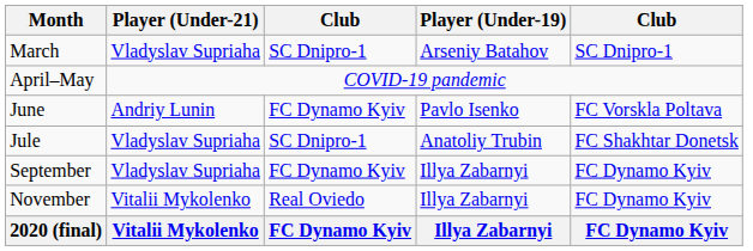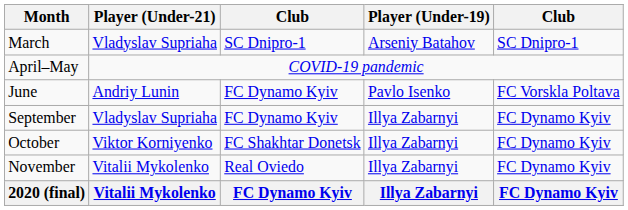 <table class="wikitable">
 <tr>
 <th>Month</th>
 <th>Player (Under-21)</th>
 <th>Club</th>
 <th>Player (Under-19)</th>
 <th>Club</th>
 </tr>
 <tr>
 <td>March</td>
 <td><a href='#'>Vladyslav Supriaha</a></td>
 <td><a href='#'>SC Dnipro-1</a></td>
 <td><a href='#'>Arseniy Batahov</a></td>
 <td><a href='#'>SC Dnipro-1</a></td>
 </tr>
 <tr>
 <td>April–May</td>
 <td colspan=4 align=center><em><a href='#'>COVID-19 pandemic</a></em></td>
 </tr>
 <tr>
 <td>June</td>
 <td><a href='#'>Andriy Lunin</a></td>
 <td><a href='#'>FC Dynamo Kyiv</a></td>
 <td><a href='#'>Pavlo Isenko</a></td>
 <td><a href='#'>FC Vorskla Poltava</a></td>
 </tr>
 <tr>
-<td>Jule</td>
-<td><a href='#'>Vladyslav Supriaha</a></td>
-<td><a href='#'>SC Dnipro-1</a></td>
-<td><a href='#'>Anatoliy Trubin</a></td>
-<td><a href='#'>FC Shakhtar Donetsk</a></td>
-</tr>
-<tr>
 <td>September</td>
 <td><a href='#'>Vladyslav Supriaha</a></td>
 <td><a href='#'>FC Dynamo Kyiv</a></td>
+<td><a href='#'>Illya Zabarnyi</a></td>
+<td><a href='#'>FC Dynamo Kyiv</a></td>
+</tr>
+<tr>
+<td>October</td>
+<td><a href='#'>Viktor Korniyenko</a></td>
+<td><a href='#'>FC Shakhtar Donetsk</a></td>
 <td><a href='#'>Illya Zabarnyi</a></td>
 <td><a href='#'>FC Dynamo Kyiv</a></td>
 </tr>
 <tr>
 <td>November</td>
 <td><a href='#'>Vitalii Mykolenko</a></td>
 <td><a href='#'>Real Oviedo</a></td>
 <td><a href='#'>Illya Zabarnyi</a></td>
 <td><a href='#'>FC Dynamo Kyiv</a></td>
 </tr>
 <tr>
 <th>2020 (final)</th>
 <th><a href='#'>Vitalii Mykolenko</a></th>
 <th><a href='#'>FC Dynamo Kyiv</a></th>
 <th><a href='#'>Illya Zabarnyi</a></th>
 <th><a href='#'>FC Dynamo Kyiv</a></th>
 </tr>
 </table>
